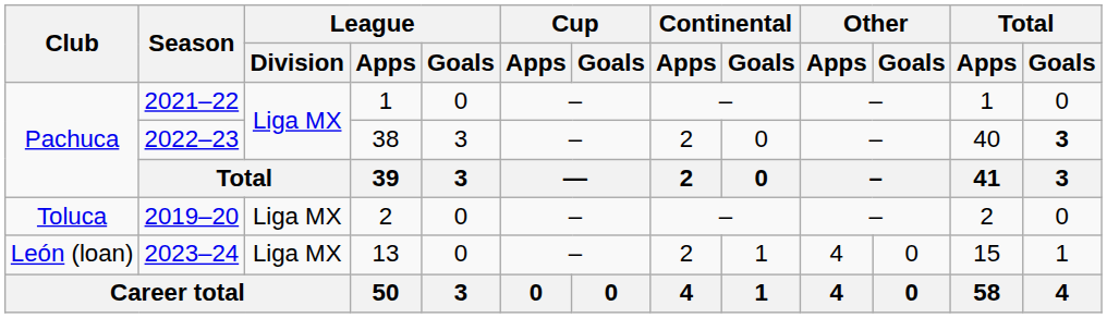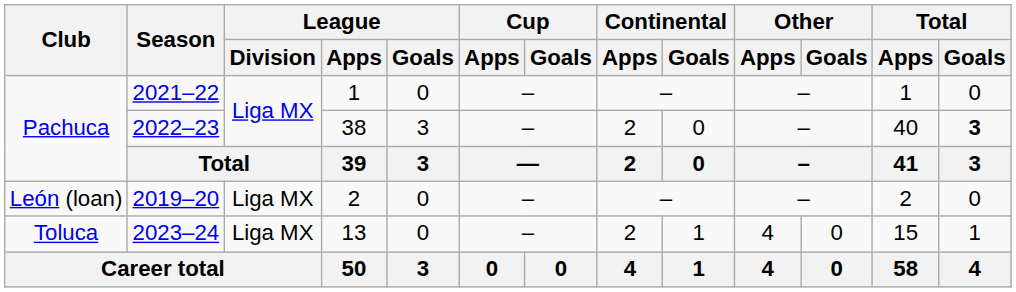 <table class="wikitable" style="text-align: center">
 <tr>
 <th rowspan="2">Club</th>
 <th rowspan="2">Season</th>
 <th colspan="3">League</th>
 <th colspan="2">Cup</th>
 <th colspan="2">Continental</th>
 <th colspan="2">Other</th>
 <th colspan="2">Total</th>
 </tr>
 <tr>
 <th>Division</th>
 <th>Apps</th>
 <th>Goals</th>
 <th>Apps</th>
 <th>Goals</th>
 <th>Apps</th>
 <th>Goals</th>
 <th>Apps</th>
 <th>Goals</th>
 <th>Apps</th>
 <th>Goals</th>
 </tr>
 <tr>
 <td rowspan=3><a href='#'>Pachuca</a></td>
 <td><a href='#'>2021–22</a></td>
 <td rowspan=2><a href='#'>Liga MX</a></td>
 <td>1</td>
 <td>0</td>
 <td colspan="2">–</td>
 <td colspan="2">–</td>
 <td colspan="2">–</td>
 <td>1</td>
 <td>0</td>
 </tr>
 <tr>
 <td><a href='#'>2022–23</a></td>
 <td>38</td>
 <td>3</td>
 <td colspan="2">–</td>
 <td>2</td>
 <td>0</td>
 <td colspan="2">–</td>
 <td>40</td>
 <td><strong>3</strong></td>
 </tr>
 <tr>
 <th colspan="2">Total</th>
 <th>39</th>
 <th>3</th>
 <th colspan="2">—</th>
 <th>2</th>
 <th>0</th>
 <th colspan="2">–</th>
 <th>41</th>
 <th>3</th>
 </tr>
 <tr>
-<td><a href='#'>Toluca</a></td>
+<td><a href='#'>León</a> (loan)</td>
 <td><a href='#'>2019–20</a></td>
 <td>Liga MX</td>
 <td>2</td>
 <td>0</td>
 <td colspan="2">–</td>
 <td colspan="2">–</td>
 <td colspan="2">–</td>
 <td>2</td>
 <td>0</td>
 </tr>
 <tr>
-<td><a href='#'>León</a> (loan)</td>
+<td><a href='#'>Toluca</a></td>
 <td><a href='#'>2023–24</a></td>
 <td>Liga MX</td>
 <td>13</td>
 <td>0</td>
 <td colspan="2">–</td>
 <td>2</td>
 <td>1</td>
 <td>4</td>
 <td>0</td>
 <td>15</td>
 <td>1</td>
 </tr>
 <tr>
 <th colspan="3"><strong>Career total</strong></th>
 <th>50</th>
 <th>3</th>
 <th>0</th>
 <th>0</th>
 <th>4</th>
 <th>1</th>
 <th>4</th>
 <th>0</th>
 <th>58</th>
 <th>4</th>
 </tr>
 </table>
